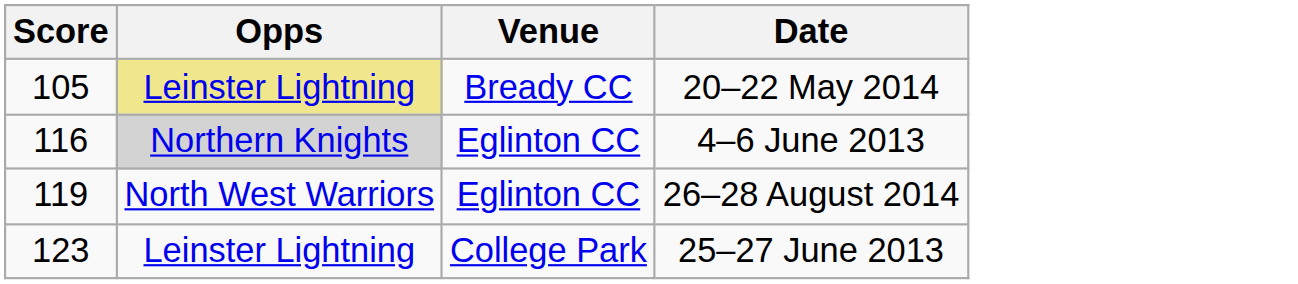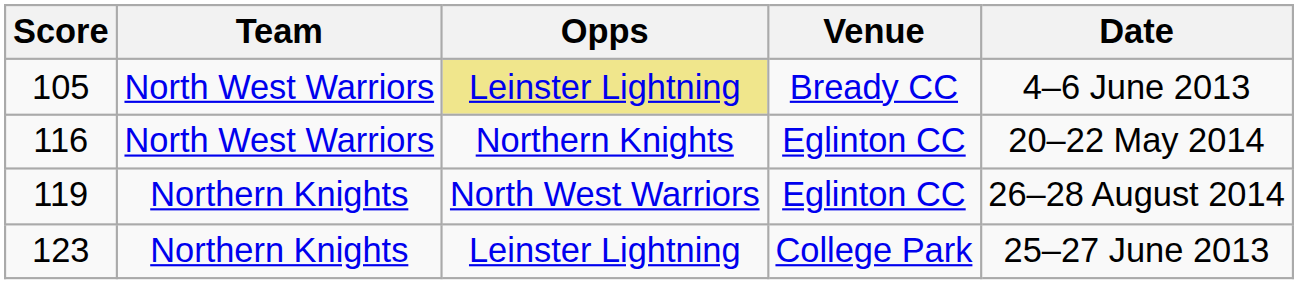 <table class="wikitable" style="text-align:center;">
 <tr>
 <th>Score</th>
+<th>Team</th>
 <th>Opps</th>
 <th>Venue</th>
 <th>Date</th>
 </tr>
 <tr>
 <td>105</td>
+<td><a href='#'>North West Warriors</a></td>
 <td style="background: khaki;"><a href='#'>Leinster Lightning</a></td>
 <td><a href='#'>Bready CC</a></td>
+<td>4–6 June 2013</td>
+</tr>
+<tr>
+<td>116</td>
+<td><a href='#'>North West Warriors</a></td>
+<td><a href='#'>Northern Knights</a></td>
+<td><a href='#'>Eglinton CC</a></td>
 <td>20–22 May 2014</td>
 </tr>
 <tr>
-<td>116</td>
-<td style="background: lightgrey;"><a href='#'>Northern Knights</a></td>
-<td><a href='#'>Eglinton CC</a></td>
-<td>4–6 June 2013</td>
-</tr>
-<tr>
 <td>119</td>
+<td><a href='#'>Northern Knights</a></td>
 <td><a href='#'>North West Warriors</a></td>
 <td><a href='#'>Eglinton CC</a></td>
 <td>26–28 August 2014</td>
 </tr>
 <tr>
 <td>123</td>
+<td><a href='#'>Northern Knights</a></td>
 <td><a href='#'>Leinster Lightning</a></td>
 <td><a href='#'>College Park</a></td>
 <td>25–27 June 2013</td>
 </tr>
 </table>
